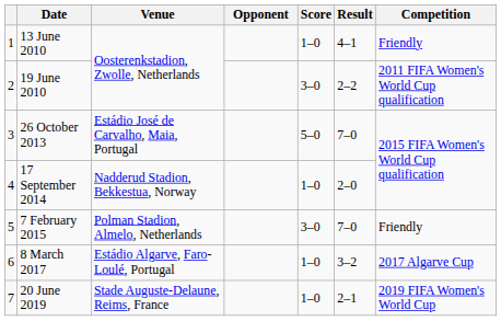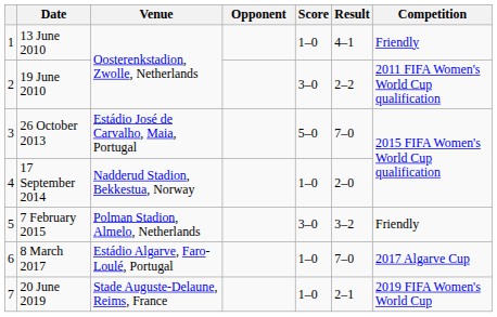 <table class="wikitable sortable plainrowheaders">
 <tr>
 <th class=unsortable></th>
 <th class=unsortable>Date</th>
 <th class=unsortable>Venue</th>
 <th width=15%>Opponent</th>
 <th class=unsortable>Score</th>
 <th class=unsortable>Result</th>
 <th class=unsortable>Competition</th>
 </tr>
 <tr>
 <td>1</td>
 <td>13 June 2010</td>
 <td rowspan="2"><a href='#'>Oosterenkstadion</a>, <a href='#'>Zwolle</a>, Netherlands</td>
 <td></td>
 <td align=left>1–0</td>
 <td align=left>4–1</td>
 <td><a href='#'>Friendly</a></td>
 </tr>
 <tr>
 <td>2</td>
 <td>19 June 2010</td>
 <td></td>
 <td align=left>3–0</td>
 <td align=left>2–2</td>
 <td><a href='#'>2011 FIFA Women's World Cup qualification</a></td>
 </tr>
 <tr>
 <td>3</td>
 <td>26 October 2013</td>
 <td><a href='#'>Estádio José de Carvalho</a>, <a href='#'>Maia</a>, Portugal</td>
 <td></td>
 <td align=left>5–0</td>
 <td align=left>7–0</td>
 <td rowspan="2"><a href='#'>2015 FIFA Women's World Cup qualification</a></td>
 </tr>
 <tr>
 <td>4</td>
 <td>17 September 2014</td>
 <td><a href='#'>Nadderud Stadion</a>, <a href='#'>Bekkestua</a>, Norway</td>
 <td></td>
 <td align=left>1–0</td>
 <td align=left>2–0</td>
 </tr>
 <tr>
 <td>5</td>
 <td>7 February 2015</td>
 <td><a href='#'>Polman Stadion</a>, <a href='#'>Almelo</a>, Netherlands</td>
 <td></td>
 <td align=left>3–0</td>
-<td align=left>7–0</td>
+<td align=left>3–2</td>
 <td>Friendly</td>
 </tr>
 <tr>
 <td>6</td>
 <td>8 March 2017</td>
 <td><a href='#'>Estádio Algarve</a>, <a href='#'>Faro</a>-<a href='#'>Loulé</a>, Portugal</td>
 <td></td>
 <td align=left>1–0</td>
-<td align=left>3–2</td>
+<td align=left>7–0</td>
 <td><a href='#'>2017 Algarve Cup</a></td>
 </tr>
 <tr>
 <td>7</td>
 <td>20 June 2019</td>
 <td><a href='#'>Stade Auguste-Delaune</a>, <a href='#'>Reims</a>, France</td>
 <td></td>
 <td align=left>1–0</td>
 <td align=left>2–1</td>
 <td><a href='#'>2019 FIFA Women's World Cup</a></td>
 </tr>
 </table>
